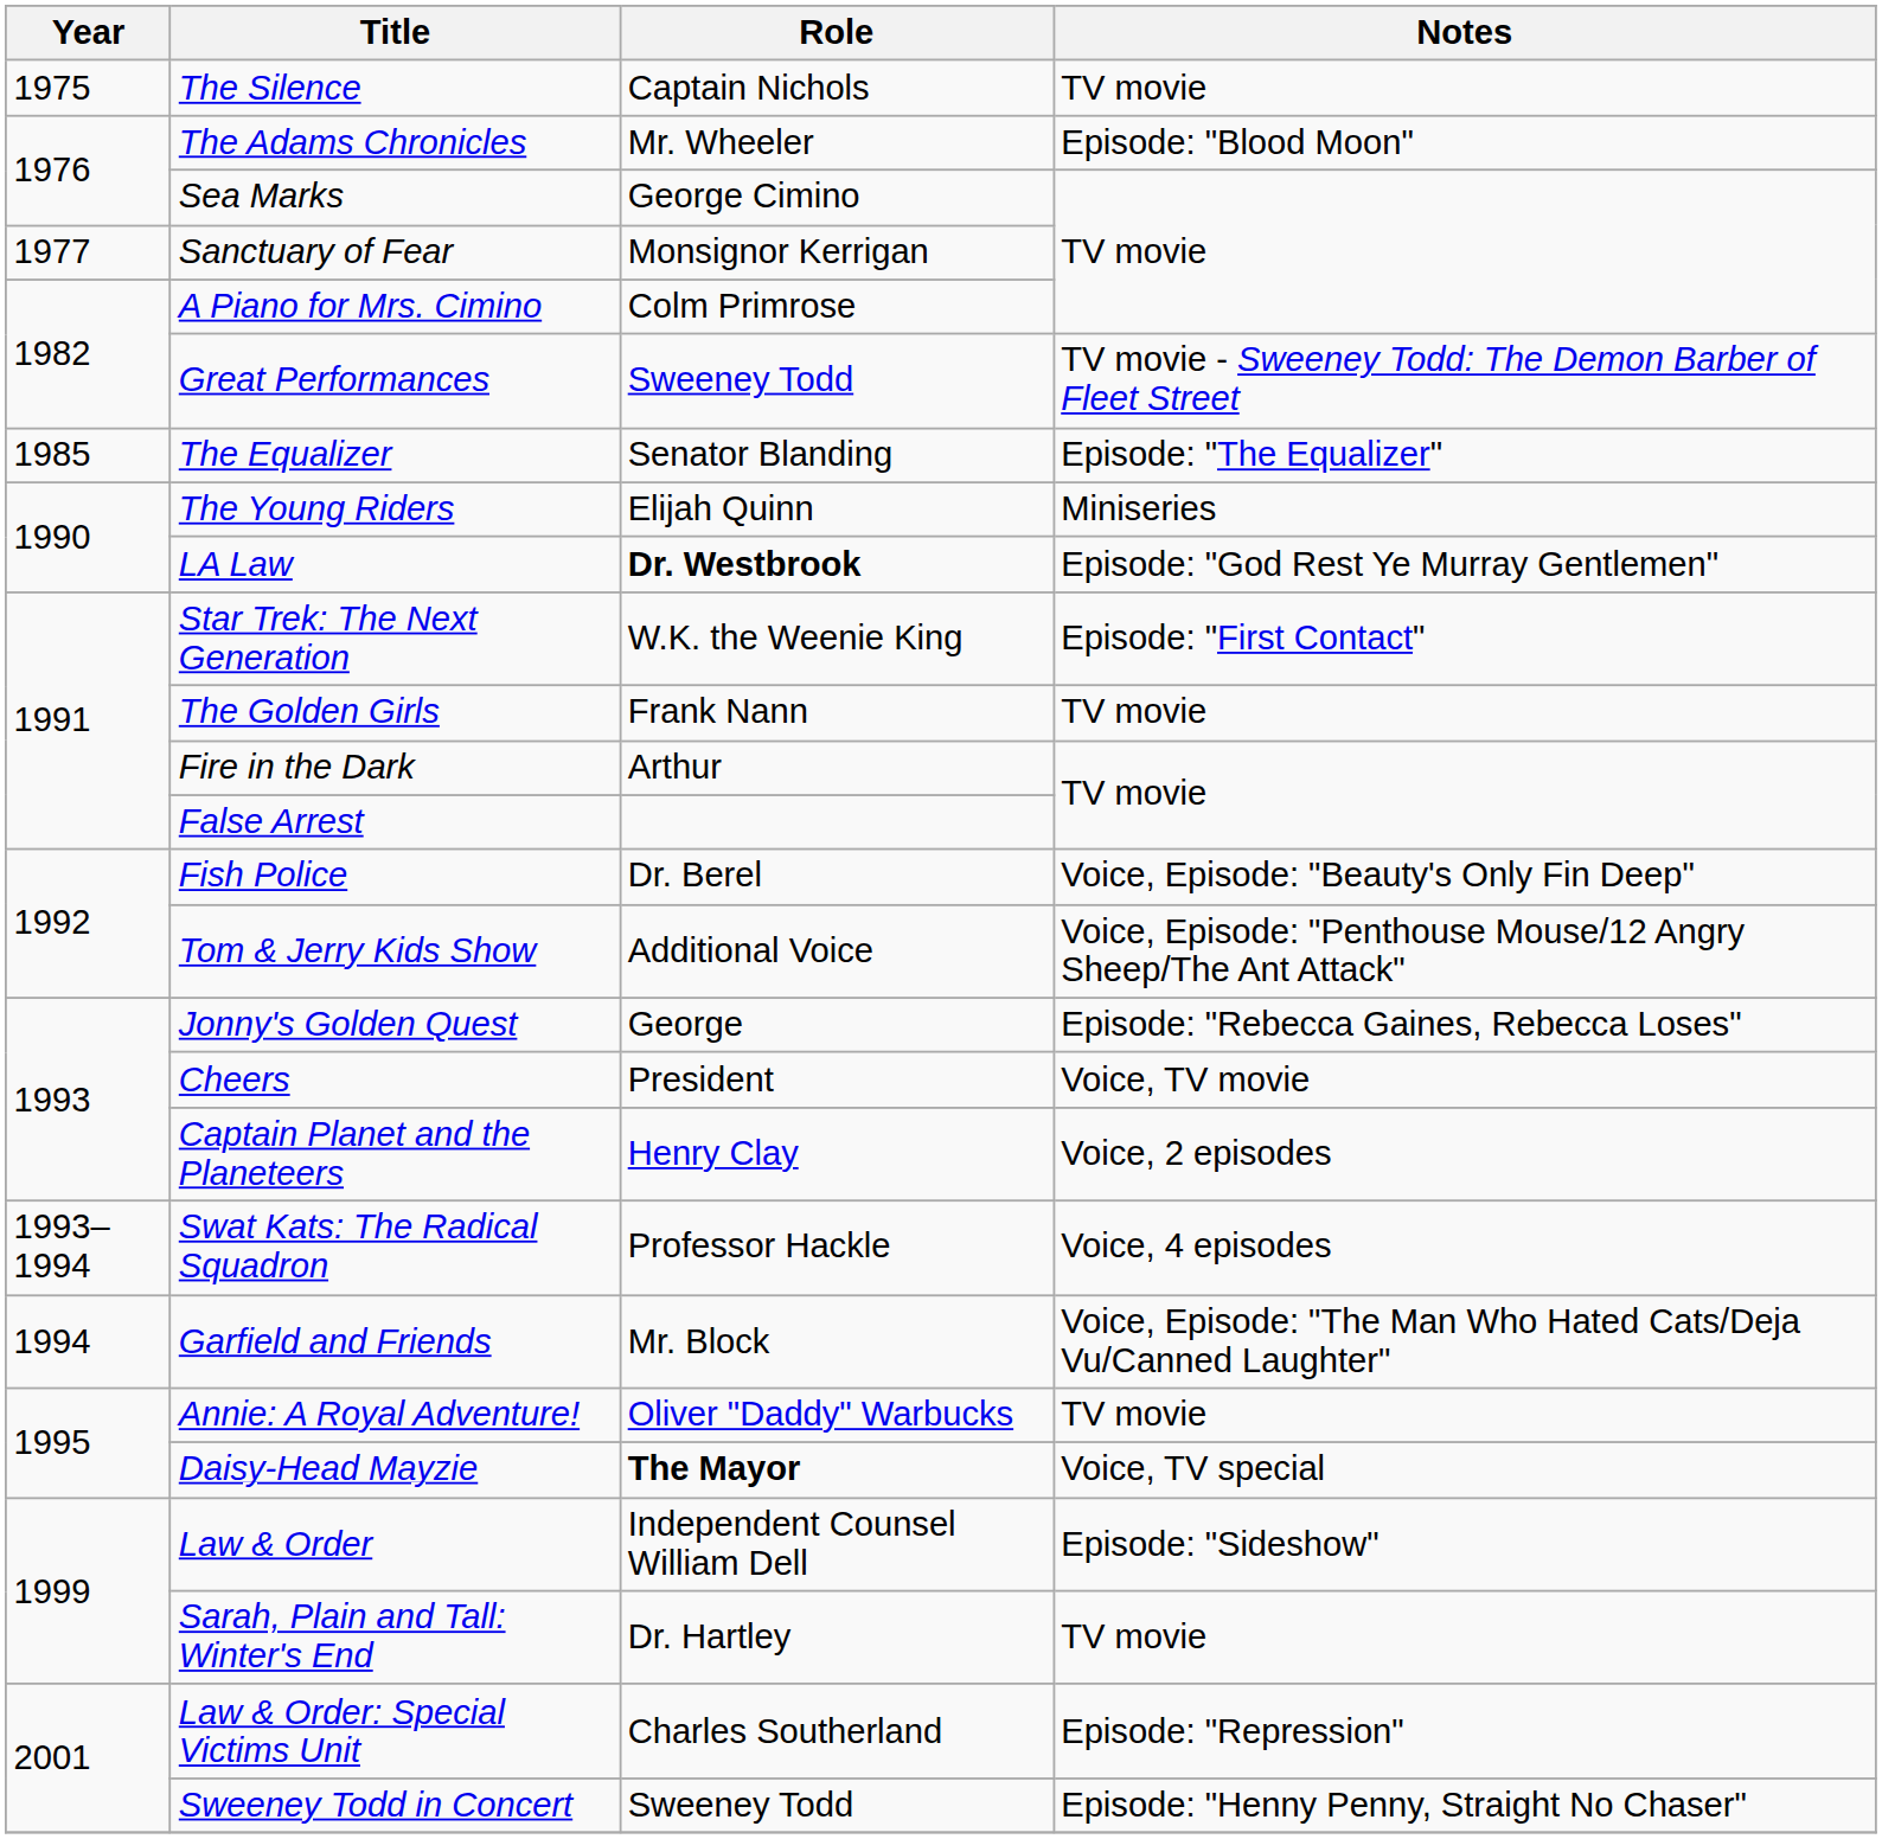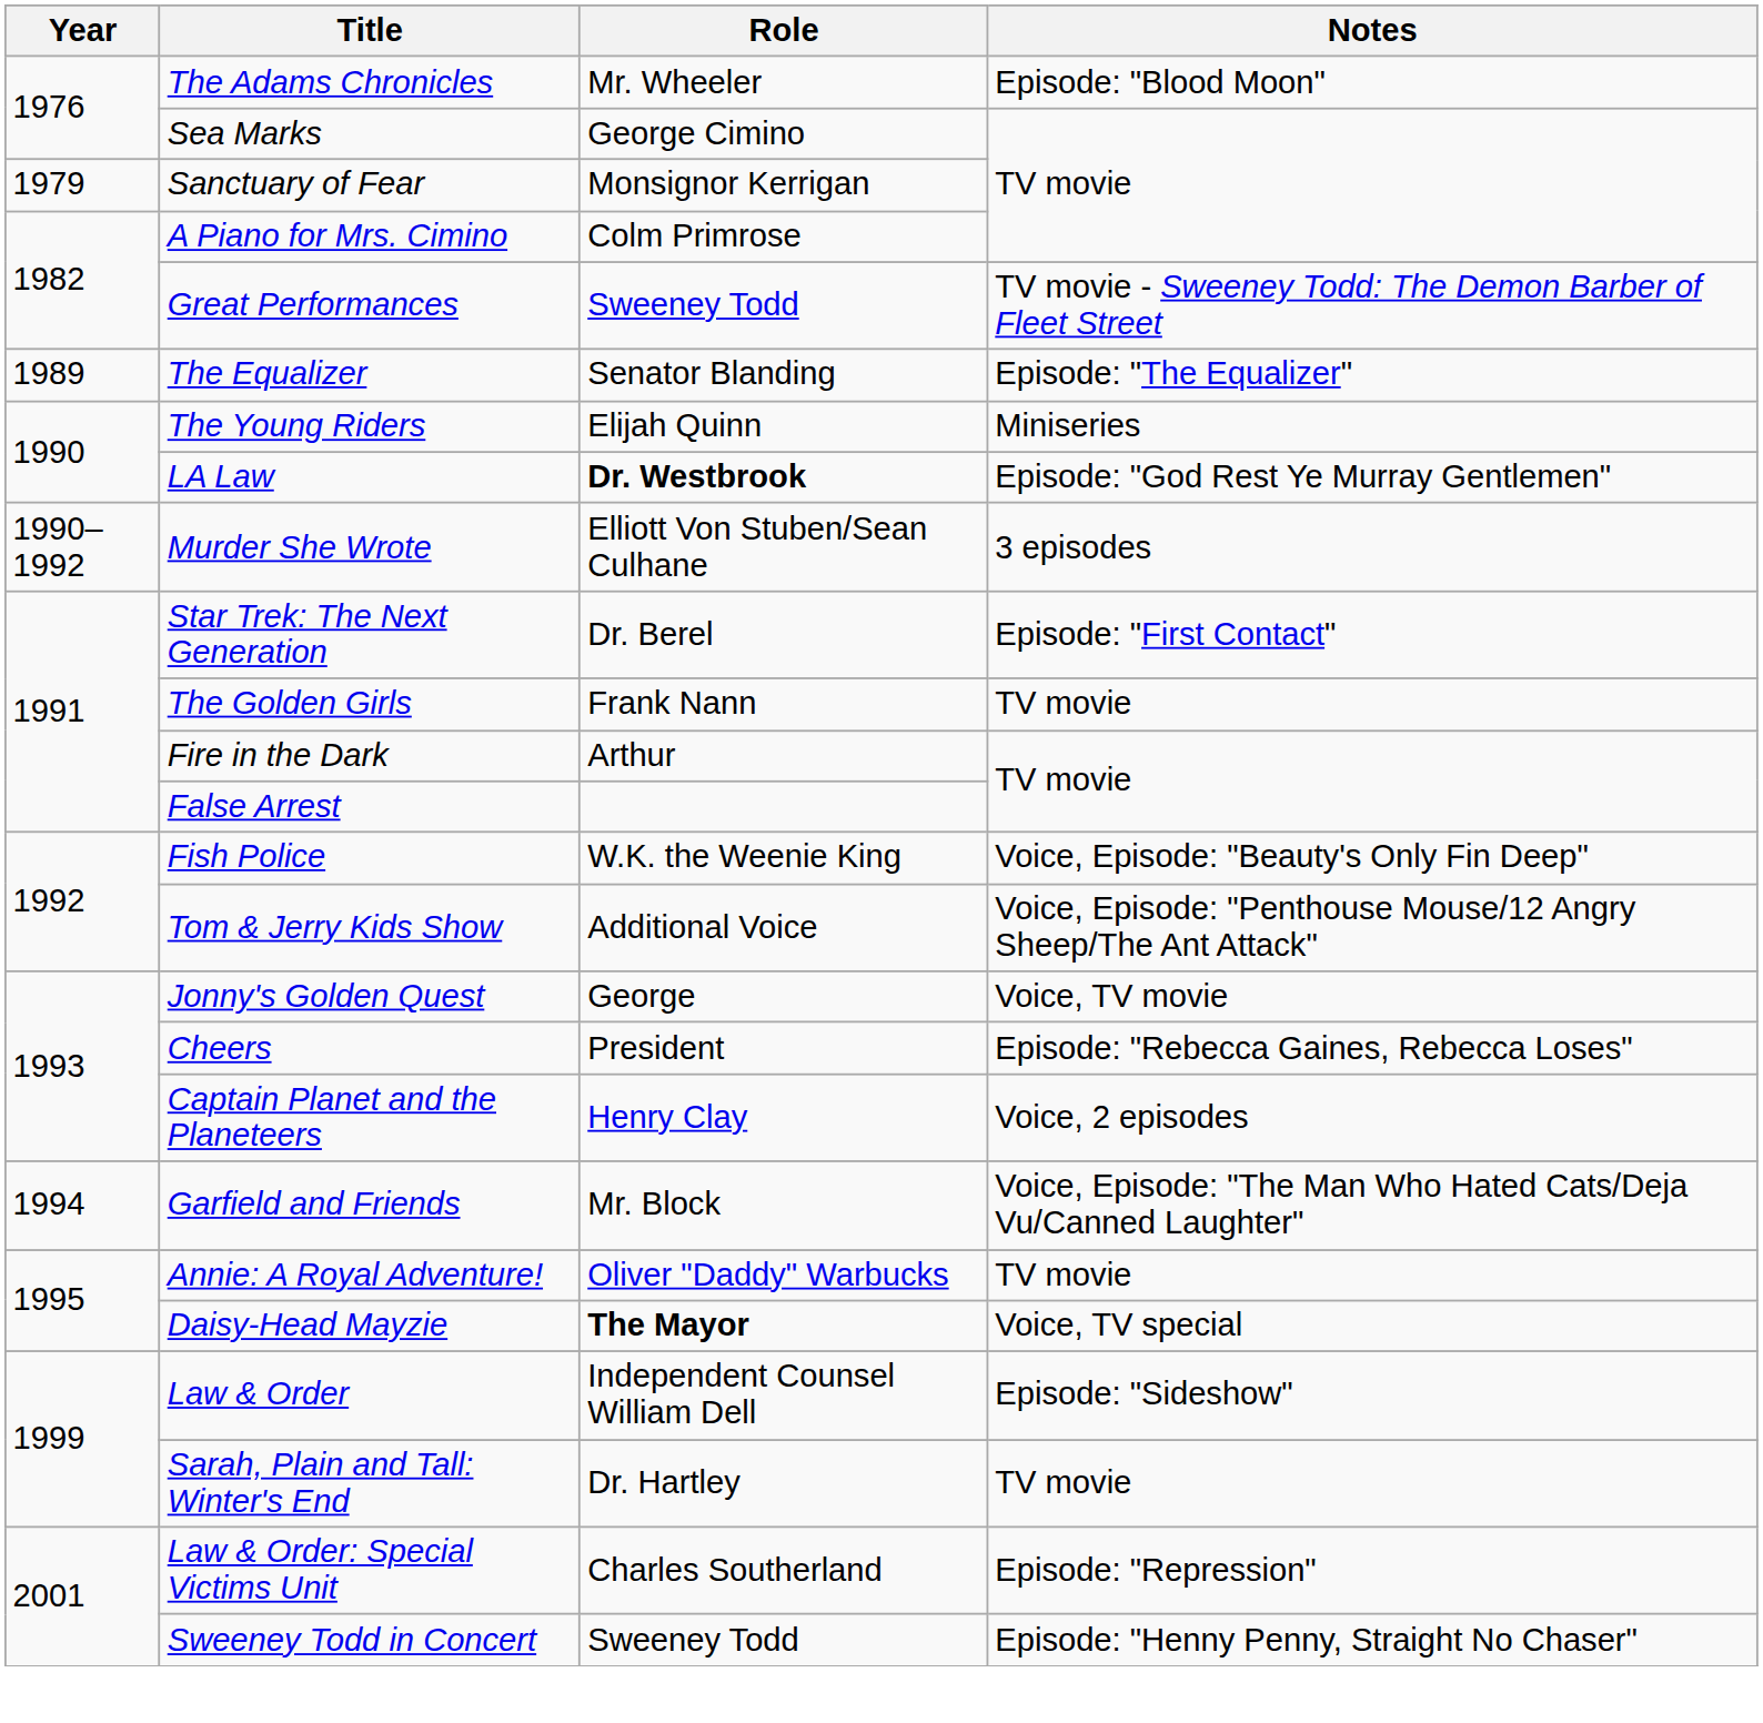 <table class="wikitable sortable">
 <tr>
 <th>Year</th>
 <th>Title</th>
 <th>Role</th>
 <th>Notes</th>
-</tr>
-<tr>
-<td>1975</td>
-<td><em><a href='#'>The Silence</a></em></td>
-<td>Captain Nichols</td>
-<td>TV movie</td>
 </tr>
 <tr>
 <td rowspan="2">1976</td>
 <td><em><a href='#'>The Adams Chronicles</a></em></td>
 <td>Mr. Wheeler</td>
 <td>Episode: "Blood Moon"</td>
 </tr>
 <tr>
 <td><em>Sea Marks</em></td>
 <td>George Cimino</td>
 <td rowspan="3">TV movie</td>
 </tr>
 <tr>
-<td>1977</td>
+<td>1979</td>
 <td><em>Sanctuary of Fear</em></td>
 <td>Monsignor Kerrigan</td>
 </tr>
 <tr>
 <td rowspan="2">1982</td>
 <td><em><a href='#'>A Piano for Mrs. Cimino</a></em></td>
 <td>Colm Primrose</td>
 </tr>
 <tr>
 <td><em><a href='#'>Great Performances</a></em></td>
 <td><a href='#'>Sweeney Todd</a></td>
 <td>TV movie - <em><a href='#'>Sweeney Todd: The Demon Barber of Fleet Street</a></em></td>
 </tr>
 <tr>
-<td>1985</td>
+<td>1989</td>
 <td><em><a href='#'>The Equalizer</a></em></td>
 <td>Senator Blanding</td>
 <td>Episode: "<a href='#'>The Equalizer</a>" </td>
 </tr>
 <tr>
 <td rowspan="2">1990</td>
 <td><em><a href='#'>The Young Riders</a></em></td>
 <td>Elijah Quinn</td>
 <td>Miniseries</td>
 </tr>
 <tr>
 <td><em><a href='#'>LA Law</a></em></td>
 <td><strong>Dr. Westbrook</strong></td>
 <td>Episode: "God Rest Ye Murray Gentlemen"</td>
 </tr>
 <tr>
+<td>1990–1992</td>
+<td><em><a href='#'>Murder She Wrote</a></em></td>
+<td>Elliott Von Stuben/Sean Culhane</td>
+<td>3 episodes</td>
+</tr>
+<tr>
 <td rowspan="4">1991</td>
 <td><em><a href='#'>Star Trek: The Next Generation</a></em></td>
-<td>W.K. the Weenie King</td>
+<td>Dr. Berel</td>
 <td>Episode: "<a href='#'>First Contact</a>"</td>
 </tr>
 <tr>
 <td><em><a href='#'>The Golden Girls</a></em></td>
 <td>Frank Nann</td>
 <td>TV movie</td>
 </tr>
 <tr>
 <td><em>Fire in the Dark</em></td>
 <td>Arthur</td>
 <td rowspan="2">TV movie</td>
 </tr>
 <tr>
 <td><em><a href='#'>False Arrest</a></em></td>
 <td></td>
 </tr>
 <tr>
 <td rowspan="2">1992</td>
 <td><em><a href='#'>Fish Police</a></em></td>
-<td>Dr. Berel</td>
+<td>W.K. the Weenie King</td>
 <td>Voice, Episode: "Beauty's Only Fin Deep"</td>
 </tr>
 <tr>
 <td><em><a href='#'>Tom & Jerry Kids Show</a></em></td>
 <td>Additional Voice</td>
 <td>Voice, Episode: "Penthouse Mouse/12 Angry Sheep/The Ant Attack"</td>
 </tr>
 <tr>
 <td rowspan="3">1993</td>
 <td><em><a href='#'>Jonny's Golden Quest</a></em></td>
 <td>George</td>
-<td>Episode: "Rebecca Gaines, Rebecca Loses"</td>
+<td>Voice, TV movie</td>
 </tr>
 <tr>
 <td><em><a href='#'>Cheers</a></em></td>
 <td>President</td>
-<td>Voice, TV movie</td>
+<td>Episode: "Rebecca Gaines, Rebecca Loses"</td>
 </tr>
 <tr>
 <td><em><a href='#'>Captain Planet and the Planeteers</a></em></td>
 <td><a href='#'>Henry Clay</a></td>
 <td>Voice, 2 episodes</td>
-</tr>
-<tr>
-<td>1993–1994</td>
-<td><em><a href='#'>Swat Kats: The Radical Squadron</a></em></td>
-<td>Professor Hackle</td>
-<td>Voice, 4 episodes</td>
 </tr>
 <tr>
 <td>1994</td>
 <td><em><a href='#'>Garfield and Friends</a></em></td>
 <td>Mr. Block</td>
 <td>Voice, Episode: "The Man Who Hated Cats/Deja Vu/Canned Laughter"</td>
 </tr>
 <tr>
 <td rowspan="2">1995</td>
 <td><em><a href='#'>Annie: A Royal Adventure!</a></em></td>
 <td><a href='#'>Oliver "Daddy" Warbucks</a></td>
 <td>TV movie</td>
 </tr>
 <tr>
 <td><em><a href='#'>Daisy-Head Mayzie</a></em></td>
 <td><strong>The Mayor</strong></td>
 <td>Voice, TV special</td>
 </tr>
 <tr>
 <td rowspan="2">1999</td>
 <td><em><a href='#'>Law & Order</a></em></td>
 <td>Independent Counsel William Dell</td>
 <td>Episode: "Sideshow"</td>
 </tr>
 <tr>
 <td><em><a href='#'>Sarah, Plain and Tall: Winter's End</a></em></td>
 <td>Dr. Hartley</td>
 <td>TV movie</td>
 </tr>
 <tr>
 <td rowspan="2">2001</td>
 <td><em><a href='#'>Law & Order: Special Victims Unit</a></em></td>
 <td>Charles Southerland</td>
 <td>Episode: "Repression"</td>
 </tr>
 <tr>
 <td><em><a href='#'>Sweeney Todd in Concert</a></em></td>
 <td>Sweeney Todd</td>
 <td>Episode: "Henny Penny, Straight No Chaser"</td>
 </tr>
 <tr>
 </tr>
 </table>
